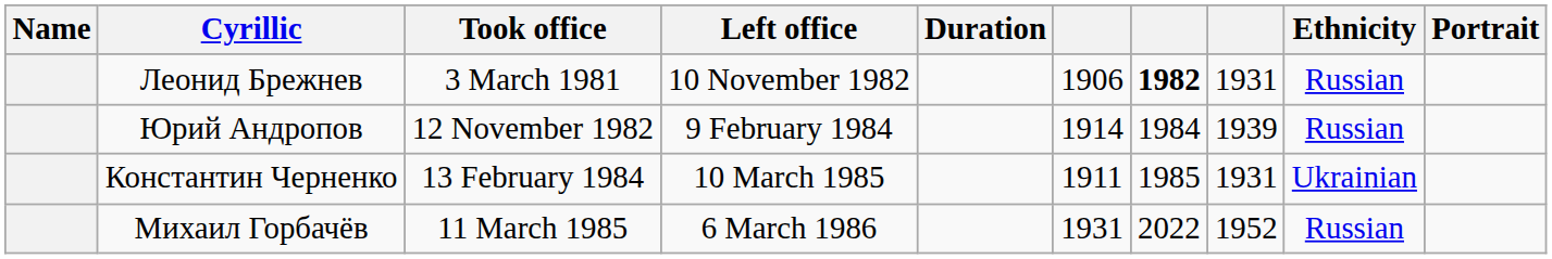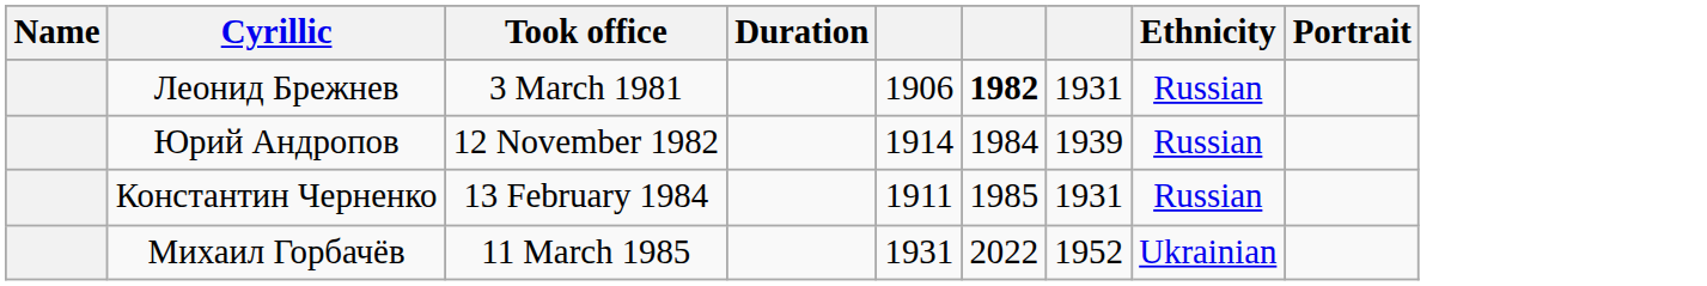 <table class="wikitable sortable" style=text-align:center>
 <tr>
 <th scope="col">Name</th>
 <th scope="col" class="unsortable"><a href='#'>Cyrillic</a></th>
 <th scope="col">Took office</th>
-<th scope="col">Left office</th>
 <th scope="col">Duration</th>
 <th scope="col"></th>
 <th scope="col"></th>
 <th scope="col"></th>
 <th scope="col">Ethnicity</th>
 <th scope="col" class="unsortable">Portrait</th>
 </tr>
 <tr>
 <th align="center" scope="row" style="font-weight:normal;"></th>
 <td>Леонид Брежнев</td>
 <td>3 March 1981</td>
-<td>10 November 1982</td>
 <td></td>
 <td>1906</td>
 <td><strong>1982</strong></td>
 <td>1931</td>
 <td><a href='#'>Russian</a></td>
 <td></td>
 </tr>
 <tr>
 <th align="center" scope="row" style="font-weight:normal;"></th>
 <td>Юрий Андропов</td>
 <td>12 November 1982</td>
-<td>9 February 1984</td>
 <td></td>
 <td>1914</td>
 <td>1984</td>
 <td>1939</td>
 <td><a href='#'>Russian</a></td>
 <td></td>
 </tr>
 <tr>
 <th align="center" scope="row" style="font-weight:normal;"></th>
 <td>Константин Черненко</td>
 <td>13 February 1984</td>
-<td>10 March 1985</td>
 <td></td>
 <td>1911</td>
 <td>1985</td>
 <td>1931</td>
-<td><a href='#'>Ukrainian</a></td>
+<td><a href='#'>Russian</a></td>
 <td></td>
 </tr>
 <tr>
 <th align="center" scope="row" style="font-weight:normal;"></th>
 <td>Михаил Горбачёв</td>
 <td>11 March 1985</td>
-<td>6 March 1986</td>
 <td></td>
 <td>1931</td>
 <td>2022</td>
 <td>1952</td>
-<td><a href='#'>Russian</a></td>
+<td><a href='#'>Ukrainian</a></td>
 <td></td>
 </tr>
 </table>
